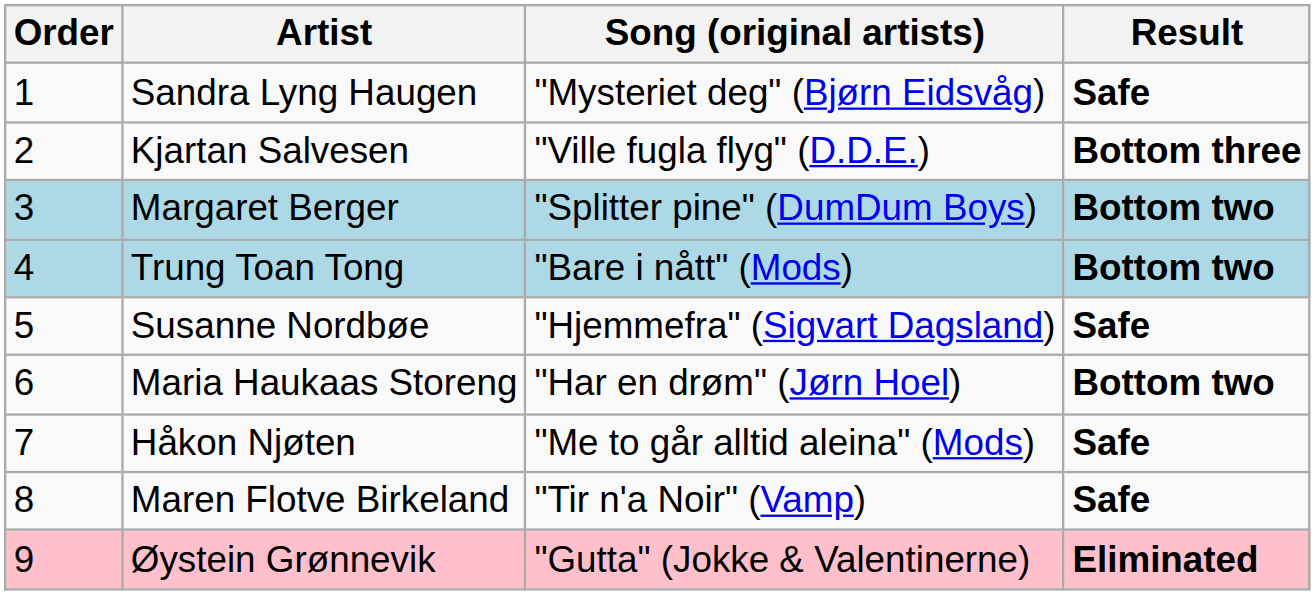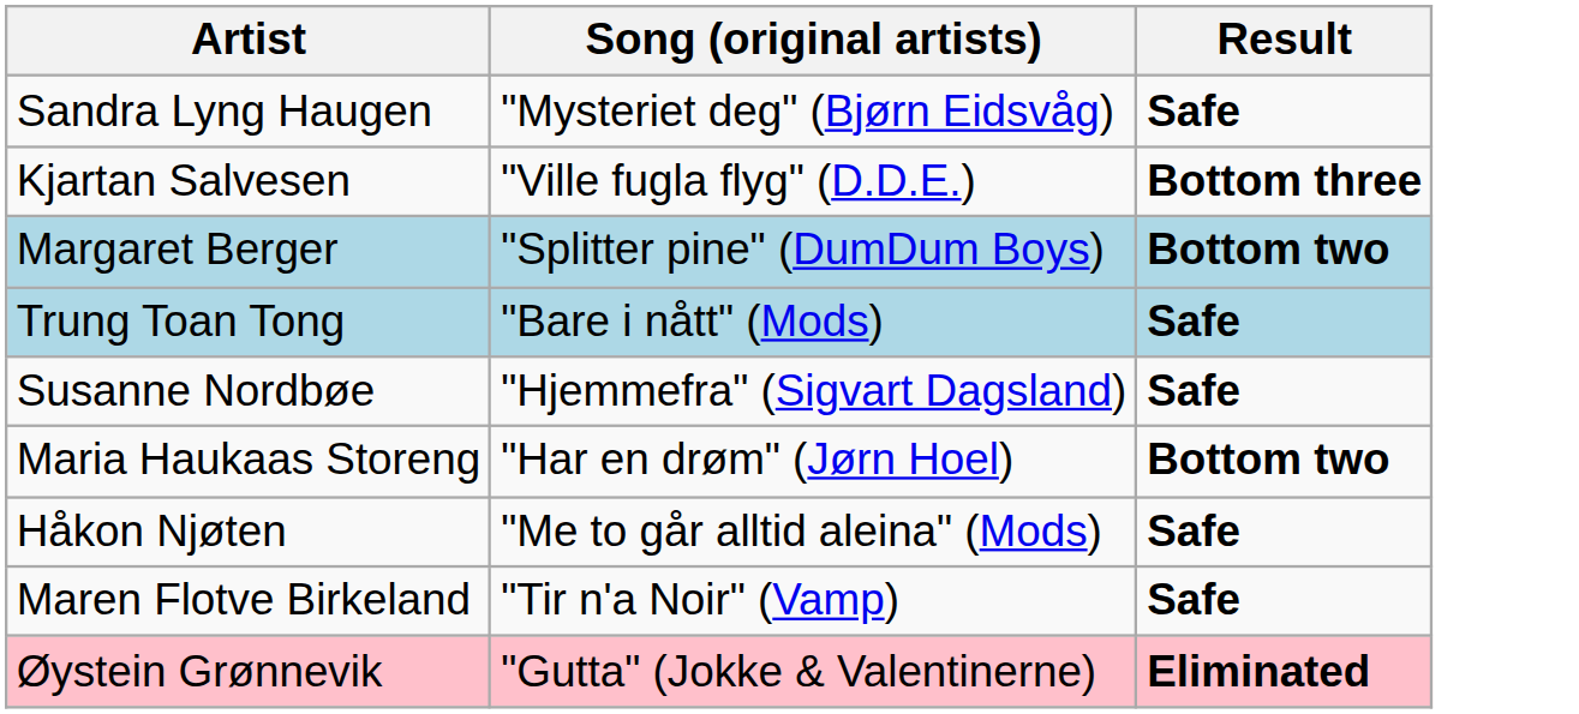 <table class=wikitable>
 <tr>
-<th>Order</th>
 <th>Artist</th>
 <th>Song (original artists)</th>
 <th>Result</th>
 </tr>
 <tr>
-<td>1</td>
 <td>Sandra Lyng Haugen</td>
 <td>"Mysteriet deg" (<a href='#'>Bjørn Eidsvåg</a>)</td>
 <td><strong>Safe</strong></td>
 </tr>
 <tr>
-<td>2</td>
 <td>Kjartan Salvesen</td>
 <td>"Ville fugla flyg" (<a href='#'>D.D.E.</a>)</td>
 <td><strong>Bottom three</strong></td>
 </tr>
 <tr style="background:lightblue;">
-<td>3</td>
 <td>Margaret Berger</td>
 <td>"Splitter pine" (<a href='#'>DumDum Boys</a>)</td>
 <td><strong>Bottom two</strong></td>
 </tr>
 <tr style="background:lightblue;">
-<td>4</td>
 <td>Trung Toan Tong</td>
 <td>"Bare i nått" (<a href='#'>Mods</a>)</td>
-<td><strong>Bottom two</strong></td>
+<td><strong>Safe</strong></td>
 </tr>
 <tr>
-<td>5</td>
 <td>Susanne Nordbøe</td>
 <td>"Hjemmefra" (<a href='#'>Sigvart Dagsland</a>)</td>
 <td><strong>Safe</strong></td>
 </tr>
 <tr>
-<td>6</td>
 <td>Maria Haukaas Storeng</td>
 <td>"Har en drøm" (<a href='#'>Jørn Hoel</a>)</td>
 <td><strong>Bottom two</strong></td>
 </tr>
 <tr>
-<td>7</td>
 <td>Håkon Njøten</td>
 <td>"Me to går alltid aleina" (<a href='#'>Mods</a>)</td>
 <td><strong>Safe</strong></td>
 </tr>
 <tr>
-<td>8</td>
 <td>Maren Flotve Birkeland</td>
 <td>"Tir n'a Noir" (<a href='#'>Vamp</a>)</td>
 <td><strong>Safe</strong></td>
 </tr>
 <tr style="background:pink;">
-<td>9</td>
 <td>Øystein Grønnevik</td>
 <td>"Gutta" (Jokke & Valentinerne)</td>
 <td><strong>Eliminated</strong></td>
 </tr>
 </table>
